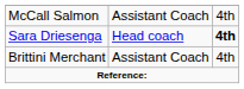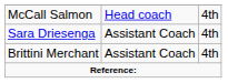 <table class="wikitable" style="font-size:93%;">
 <tr>
 </tr>
 <tr>
 <td>McCall Salmon</td>
-<td>Assistant Coach</td>
+<td><a href='#'>Head coach</a></td>
 <td align=center>4th</td>
 </tr>
 <tr>
 <td><a href='#'>Sara Driesenga</a></td>
-<td><a href='#'>Head coach</a></td>
-<td align=center><strong>4th</strong></td>
+<td>Assistant Coach</td>
+<td align=center>4th</td>
 </tr>
 <tr>
 <td>Brittini Merchant</td>
 <td>Assistant Coach</td>
 <td align=center>4th</td>
 </tr>
 <tr>
 <td colspan="4"  style="font-size:8pt; text-align:center;"><strong>Reference:</strong></td>
 </tr>
 </table>
